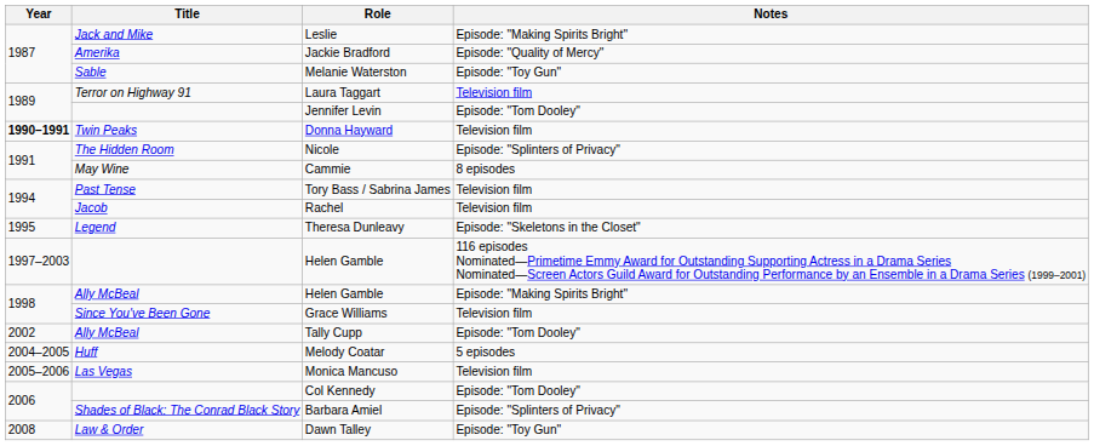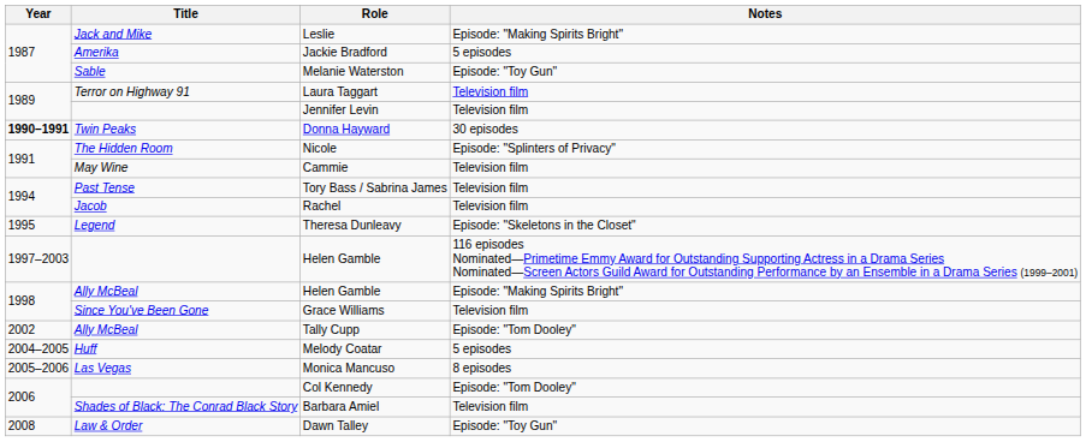 <table class="wikitable sortable">
 <tr>
 <th>Year</th>
 <th>Title</th>
 <th>Role</th>
 <th class="unsortable">Notes</th>
 </tr>
 <tr>
 <td rowspan=3>1987</td>
 <td><em><a href='#'>Jack and Mike</a></em></td>
 <td>Leslie</td>
 <td>Episode: "Making Spirits Bright"</td>
 </tr>
 <tr>
 <td><em><a href='#'>Amerika</a></em></td>
 <td>Jackie Bradford</td>
-<td>Episode: "Quality of Mercy"</td>
+<td>5 episodes</td>
 </tr>
 <tr>
 <td><em><a href='#'>Sable</a></em></td>
 <td>Melanie Waterston</td>
 <td>Episode: "Toy Gun"</td>
 </tr>
 <tr>
 <td rowspan=2>1989</td>
 <td><em>Terror on Highway 91</em></td>
 <td>Laura Taggart</td>
 <td><a href='#'>Television film</a></td>
 </tr>
 <tr>
 <td><em></em></td>
 <td>Jennifer Levin</td>
-<td>Episode: "Tom Dooley"</td>
+<td>Television film</td>
 </tr>
 <tr>
 <td><strong>1990–1991</strong></td>
 <td><em><a href='#'>Twin Peaks</a></em></td>
 <td><a href='#'>Donna Hayward</a></td>
-<td>Television film</td>
+<td>30 episodes</td>
 </tr>
 <tr>
 <td rowspan=2>1991</td>
 <td><em><a href='#'>The Hidden Room</a></em></td>
 <td>Nicole</td>
 <td>Episode: "Splinters of Privacy"</td>
 </tr>
 <tr>
 <td><em>May Wine</em></td>
 <td>Cammie</td>
-<td>8 episodes</td>
+<td>Television film</td>
 </tr>
 <tr>
 <td rowspan=2>1994</td>
 <td><em><a href='#'>Past Tense</a></em></td>
 <td>Tory Bass / Sabrina James</td>
 <td>Television film</td>
 </tr>
 <tr>
 <td><em><a href='#'>Jacob</a></em></td>
 <td>Rachel</td>
 <td>Television film</td>
 </tr>
 <tr>
 <td>1995</td>
 <td><em><a href='#'>Legend</a></em></td>
 <td>Theresa Dunleavy</td>
 <td>Episode: "Skeletons in the Closet"</td>
 </tr>
 <tr>
 <td>1997–2003</td>
 <td><em></em></td>
 <td>Helen Gamble</td>
 <td>116 episodes<br>Nominated—<a href='#'>Primetime Emmy Award for Outstanding Supporting Actress in a Drama Series</a><br>Nominated—<a href='#'>Screen Actors Guild Award for Outstanding Performance by an Ensemble in a Drama Series</a> <small>(1999–2001)</small></td>
 </tr>
 <tr>
 <td rowspan=2>1998</td>
 <td><em><a href='#'>Ally McBeal</a></em></td>
 <td>Helen Gamble</td>
 <td>Episode: "Making Spirits Bright"</td>
 </tr>
 <tr>
 <td><em><a href='#'>Since You've Been Gone</a></em></td>
 <td>Grace Williams</td>
 <td>Television film</td>
 </tr>
 <tr>
 <td>2002</td>
 <td><em><a href='#'>Ally McBeal</a></em></td>
 <td>Tally Cupp</td>
 <td>Episode: "Tom Dooley"</td>
 </tr>
 <tr>
 <td>2004–2005</td>
 <td><em><a href='#'>Huff</a></em></td>
 <td>Melody Coatar</td>
 <td>5 episodes</td>
 </tr>
 <tr>
 <td>2005–2006</td>
 <td><em><a href='#'>Las Vegas</a></em></td>
 <td>Monica Mancuso</td>
-<td>Television film</td>
+<td>8 episodes</td>
 </tr>
 <tr>
 <td rowspan=2>2006</td>
 <td><em></em></td>
 <td>Col Kennedy</td>
 <td>Episode: "Tom Dooley"</td>
 </tr>
 <tr>
 <td><em><a href='#'>Shades of Black: The Conrad Black Story</a></em></td>
 <td>Barbara Amiel</td>
-<td>Episode: "Splinters of Privacy"</td>
+<td>Television film</td>
 </tr>
 <tr>
 <td>2008</td>
 <td><em><a href='#'>Law & Order</a></em></td>
 <td>Dawn Talley</td>
 <td>Episode: "Toy Gun"</td>
 </tr>
 </table>
